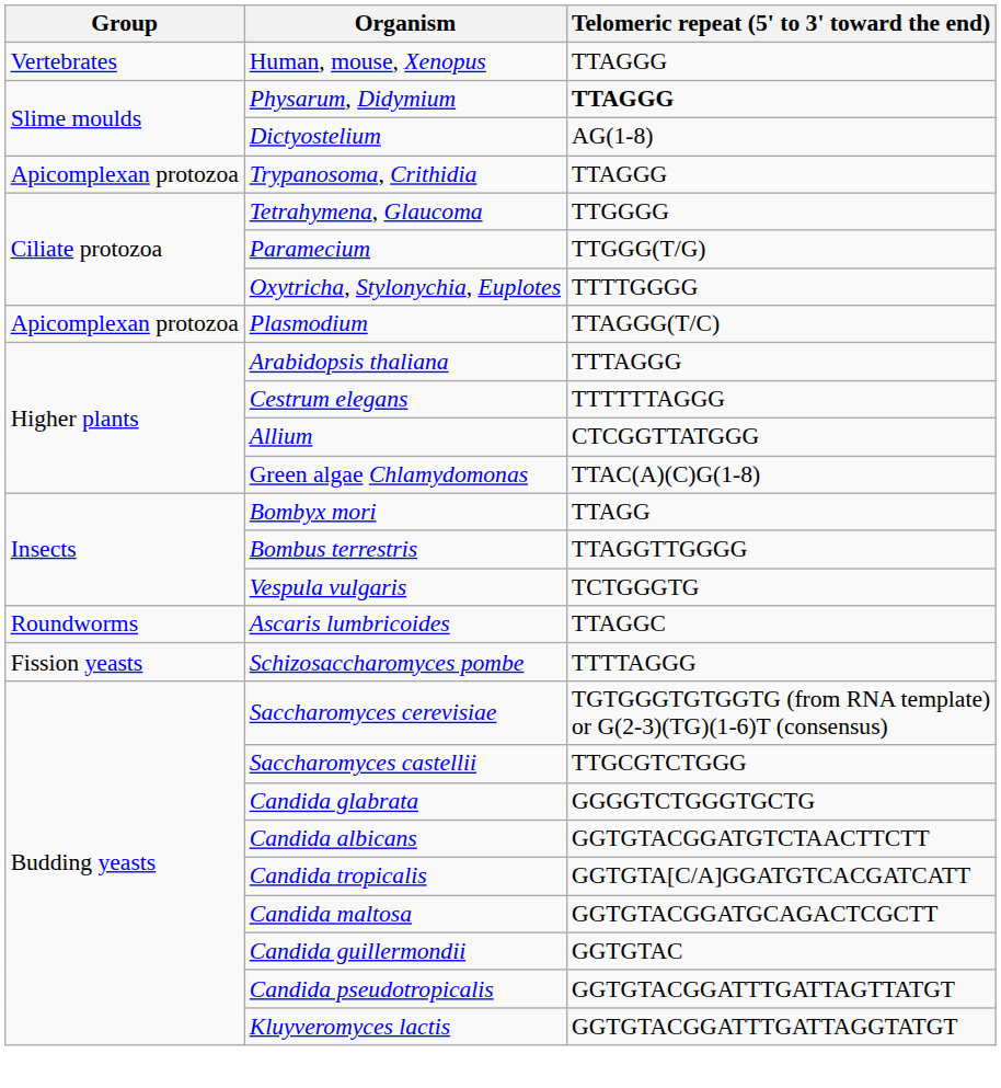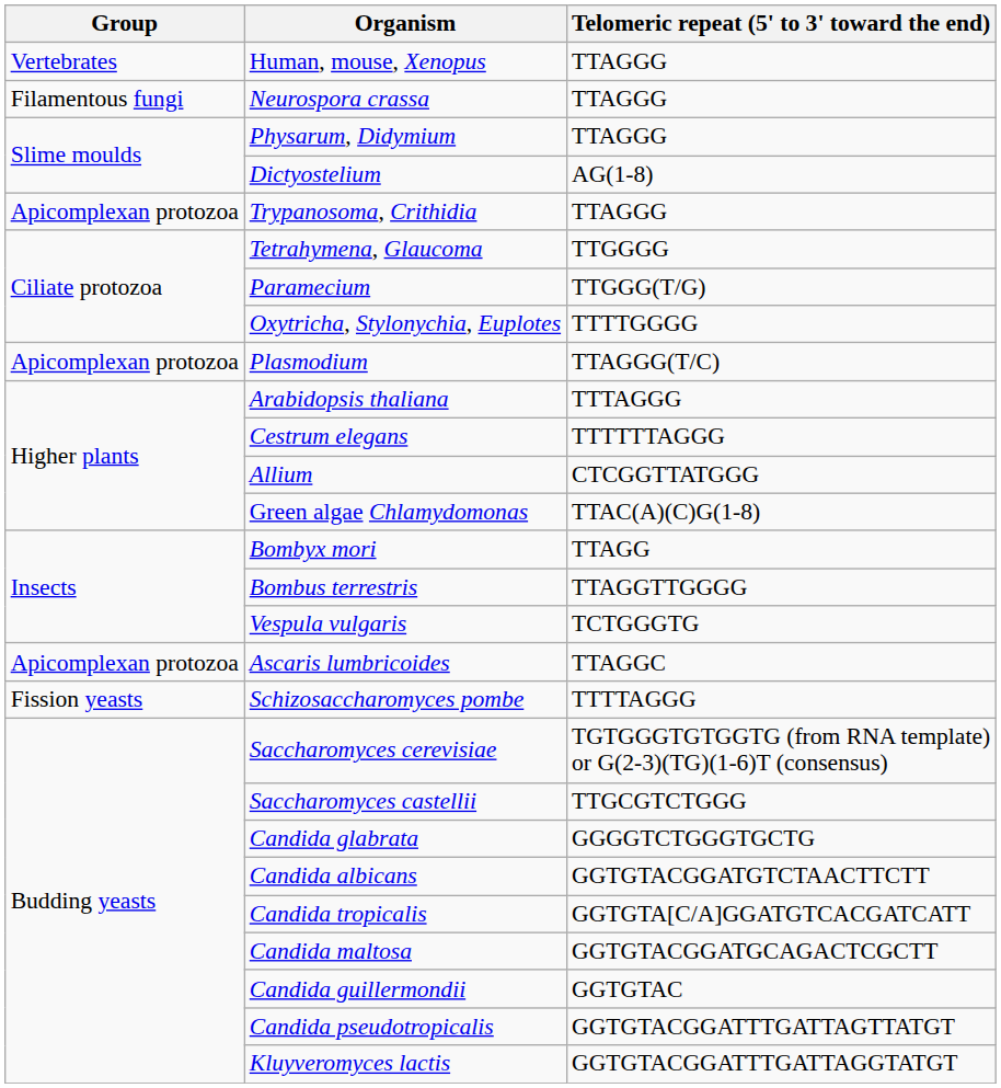 <table class="wikitable">
 <tr>
 <th>Group</th>
 <th>Organism</th>
 <th>Telomeric repeat (5' to 3' toward the end)</th>
 </tr>
 <tr>
 <td><a href='#'>Vertebrates</a></td>
 <td><a href='#'>Human</a>, <a href='#'>mouse</a>, <em><a href='#'>Xenopus</a></em></td>
 <td>TTAGGG</td>
 </tr>
 <tr>
+<td>Filamentous <a href='#'>fungi</a></td>
+<td><em><a href='#'>Neurospora crassa</a></em></td>
+<td>TTAGGG</td>
+</tr>
+<tr>
 <td rowspan="2"><a href='#'>Slime moulds</a></td>
 <td><em><a href='#'>Physarum</a></em>, <em><a href='#'>Didymium</a></em></td>
-<td><strong>TTAGGG</strong></td>
+<td>TTAGGG</td>
 </tr>
 <tr>
 <td><em><a href='#'>Dictyostelium</a></em></td>
 <td>AG(1-8)</td>
 </tr>
 <tr>
 <td><a href='#'>Apicomplexan</a> protozoa</td>
 <td><em><a href='#'>Trypanosoma</a></em>, <em><a href='#'>Crithidia</a></em></td>
 <td>TTAGGG</td>
 </tr>
 <tr>
 <td rowspan="3"><a href='#'>Ciliate</a> protozoa</td>
 <td><em><a href='#'>Tetrahymena</a></em>, <em><a href='#'>Glaucoma</a></em></td>
 <td>TTGGGG</td>
 </tr>
 <tr>
 <td><em><a href='#'>Paramecium</a></em></td>
 <td>TTGGG(T/G)</td>
 </tr>
 <tr>
 <td><em><a href='#'>Oxytricha</a></em>, <em><a href='#'>Stylonychia</a></em>, <em><a href='#'>Euplotes</a></em></td>
 <td>TTTTGGGG</td>
 </tr>
 <tr>
 <td><a href='#'>Apicomplexan</a> protozoa</td>
 <td><em><a href='#'>Plasmodium</a></em></td>
 <td>TTAGGG(T/C)</td>
 </tr>
 <tr>
 <td rowspan="4">Higher <a href='#'>plants</a></td>
 <td><em><a href='#'>Arabidopsis thaliana</a></em></td>
 <td>TTTAGGG</td>
 </tr>
 <tr>
 <td><em><a href='#'>Cestrum elegans</a></em></td>
 <td>TTTTTTAGGG</td>
 </tr>
 <tr>
 <td><em><a href='#'>Allium</a></em></td>
 <td>CTCGGTTATGGG</td>
 </tr>
 <tr>
 <td><a href='#'>Green algae</a> <em><a href='#'>Chlamydomonas</a></em></td>
 <td>TTAC(A)(C)G(1-8)</td>
 </tr>
 <tr>
 <td rowspan="3"><a href='#'>Insects</a></td>
 <td><em><a href='#'>Bombyx mori</a></em></td>
 <td>TTAGG</td>
 </tr>
 <tr>
 <td><em><a href='#'>Bombus terrestris</a></em></td>
 <td>TTAGGTTGGGG</td>
 </tr>
 <tr>
 <td><em><a href='#'>Vespula vulgaris</a></em></td>
 <td>TCTGGGTG</td>
 </tr>
 <tr>
-<td><a href='#'>Roundworms</a></td>
+<td><a href='#'>Apicomplexan</a> protozoa</td>
 <td><em><a href='#'>Ascaris lumbricoides</a></em></td>
 <td>TTAGGC</td>
 </tr>
 <tr>
 <td>Fission <a href='#'>yeasts</a></td>
 <td><em><a href='#'>Schizosaccharomyces pombe</a></em></td>
 <td>TTTTAGGG</td>
 </tr>
 <tr>
 <td rowspan="9">Budding <a href='#'>yeasts</a></td>
 <td><em><a href='#'>Saccharomyces cerevisiae</a></em></td>
 <td>TGTGGGTGTGGTG (from RNA template)<br> or G(2-3)(TG)(1-6)T (consensus)</td>
 </tr>
 <tr>
 <td><em><a href='#'>Saccharomyces castellii</a></em></td>
 <td>TTGCGTCTGGG</td>
 </tr>
 <tr>
 <td><em><a href='#'>Candida glabrata</a></em></td>
 <td>GGGGTCTGGGTGCTG</td>
 </tr>
 <tr>
 <td><em><a href='#'>Candida albicans</a></em></td>
 <td>GGTGTACGGATGTCTAACTTCTT</td>
 </tr>
 <tr>
 <td><em><a href='#'>Candida tropicalis</a></em></td>
 <td>GGTGTA[C/A]GGATGTCACGATCATT</td>
 </tr>
 <tr>
 <td><em><a href='#'>Candida maltosa</a></em></td>
 <td>GGTGTACGGATGCAGACTCGCTT</td>
 </tr>
 <tr>
 <td><em><a href='#'>Candida guillermondii</a></em></td>
 <td>GGTGTAC</td>
 </tr>
 <tr>
 <td><em><a href='#'>Candida pseudotropicalis</a></em></td>
 <td>GGTGTACGGATTTGATTAGTTATGT</td>
 </tr>
 <tr>
 <td><em><a href='#'>Kluyveromyces lactis</a></em></td>
 <td>GGTGTACGGATTTGATTAGGTATGT</td>
 </tr>
 </table>
